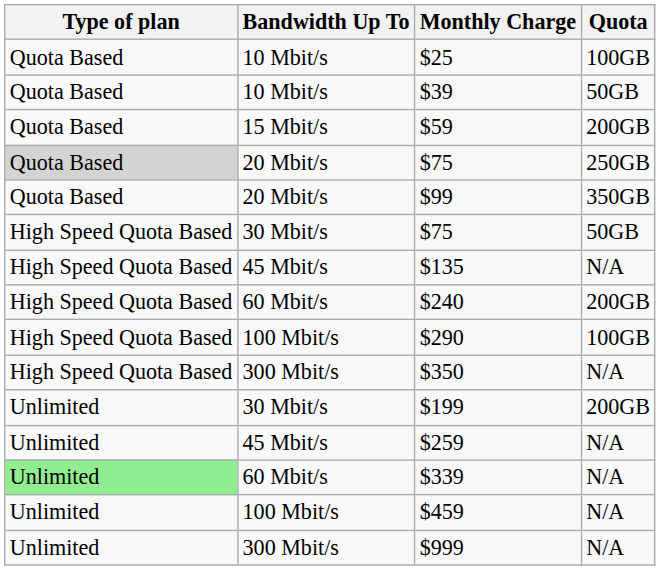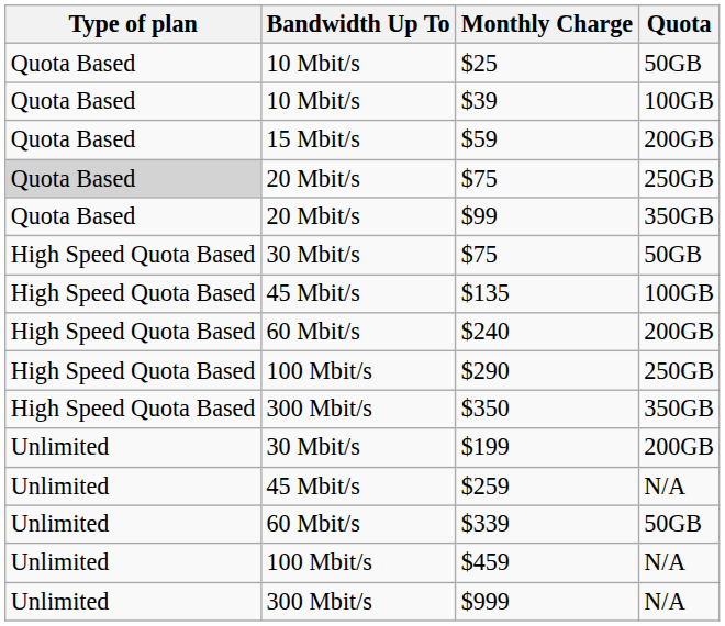 <table class="wikitable sortable">
 <tr>
 <th>Type of plan</th>
 <th>Bandwidth Up To</th>
 <th>Monthly Charge</th>
 <th>Quota</th>
 </tr>
 <tr>
 <td>Quota Based</td>
 <td>10 Mbit/s</td>
 <td>$25</td>
-<td>100GB</td>
+<td>50GB</td>
 </tr>
 <tr>
 <td>Quota Based</td>
 <td>10 Mbit/s</td>
 <td>$39</td>
-<td>50GB</td>
+<td>100GB</td>
 </tr>
 <tr>
 <td>Quota Based</td>
 <td>15 Mbit/s</td>
 <td>$59</td>
 <td>200GB</td>
 </tr>
 <tr>
 <td style="background: lightgrey;">Quota Based</td>
 <td>20 Mbit/s</td>
 <td>$75</td>
 <td>250GB</td>
 </tr>
 <tr>
 <td>Quota Based</td>
 <td>20 Mbit/s</td>
 <td>$99</td>
 <td>350GB</td>
 </tr>
 <tr>
 <td>High Speed Quota Based</td>
 <td>30 Mbit/s</td>
 <td>$75</td>
 <td>50GB</td>
 </tr>
 <tr>
 <td>High Speed Quota Based</td>
 <td>45 Mbit/s</td>
 <td>$135</td>
-<td>N/A</td>
+<td>100GB</td>
 </tr>
 <tr>
 <td>High Speed Quota Based</td>
 <td>60 Mbit/s</td>
 <td>$240</td>
 <td>200GB</td>
 </tr>
 <tr>
 <td>High Speed Quota Based</td>
 <td>100 Mbit/s</td>
 <td>$290</td>
-<td>100GB</td>
+<td>250GB</td>
 </tr>
 <tr>
 <td>High Speed Quota Based</td>
 <td>300 Mbit/s</td>
 <td>$350</td>
-<td>N/A</td>
+<td>350GB</td>
 </tr>
 <tr>
 <td>Unlimited</td>
 <td>30 Mbit/s</td>
 <td>$199</td>
 <td>200GB</td>
 </tr>
 <tr>
 <td>Unlimited</td>
 <td>45 Mbit/s</td>
 <td>$259</td>
 <td>N/A</td>
 </tr>
 <tr>
-<td style="background: lightgreen;">Unlimited</td>
+<td>Unlimited</td>
 <td>60 Mbit/s</td>
 <td>$339</td>
-<td>N/A</td>
+<td>50GB</td>
 </tr>
 <tr>
 <td>Unlimited</td>
 <td>100 Mbit/s</td>
 <td>$459</td>
 <td>N/A</td>
 </tr>
 <tr>
 <td>Unlimited</td>
 <td>300 Mbit/s</td>
 <td>$999</td>
 <td>N/A</td>
 </tr>
 </table>
